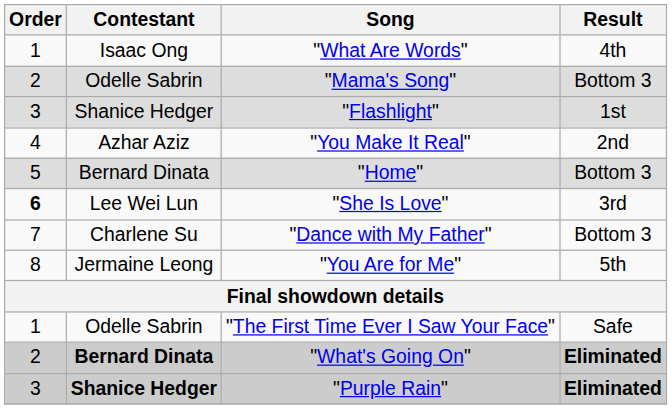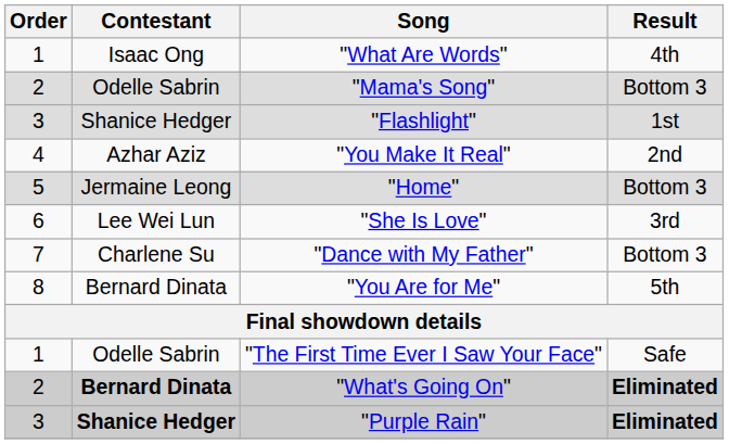 <table class="wikitable plainrowheaders" style="text-align:center;">
 <tr>
 <th scope="col">Order</th>
 <th scope="col">Contestant</th>
 <th scope="col">Song</th>
 <th scope="col">Result</th>
 </tr>
 <tr>
 <td scope="row">1</td>
 <td>Isaac Ong</td>
 <td>"<a href='#'>What Are Words</a>"</td>
 <td>4th</td>
 </tr>
 <tr style="background:#ddd;">
 <td scope="row">2</td>
 <td>Odelle Sabrin</td>
 <td>"<a href='#'>Mama's Song</a>"</td>
 <td>Bottom 3</td>
 </tr>
 <tr style="background:#ddd;">
 <td scope="row">3</td>
 <td>Shanice Hedger</td>
 <td>"<a href='#'>Flashlight</a>"</td>
 <td>1st</td>
 </tr>
 <tr>
 <td scope="row">4</td>
 <td>Azhar Aziz</td>
 <td>"<a href='#'>You Make It Real</a>"</td>
 <td>2nd</td>
 </tr>
 <tr style="background:#ddd;">
 <td scope="row">5</td>
-<td>Bernard Dinata</td>
+<td>Jermaine Leong</td>
 <td>"<a href='#'>Home</a>"</td>
 <td>Bottom 3</td>
 </tr>
 <tr>
-<td scope="row"><strong>6</strong></td>
+<td scope="row">6</td>
 <td>Lee Wei Lun</td>
 <td>"<a href='#'>She Is Love</a>"</td>
 <td>3rd</td>
 </tr>
 <tr>
 <td scope="row">7</td>
 <td>Charlene Su</td>
 <td>"<a href='#'>Dance with My Father</a>"</td>
 <td>Bottom 3</td>
 </tr>
 <tr>
 <td scope="row">8</td>
-<td>Jermaine Leong</td>
+<td>Bernard Dinata</td>
 <td>"<a href='#'>You Are for Me</a>"</td>
 <td>5th</td>
 </tr>
 <tr>
 <th colspan=4 scope="col">Final showdown details</th>
 </tr>
 <tr>
 <td scope="row">1</td>
 <td>Odelle Sabrin</td>
 <td>"<a href='#'>The First Time Ever I Saw Your Face</a>"</td>
 <td>Safe</td>
 </tr>
 <tr style="background:#ccc;">
 <td scope="row">2</td>
 <td><strong>Bernard Dinata</strong></td>
 <td>"<a href='#'>What's Going On</a>"</td>
 <td><strong>Eliminated</strong></td>
 </tr>
 <tr style="background:#ccc;">
 <td scope="row">3</td>
 <td><strong>Shanice Hedger</strong></td>
 <td>"<a href='#'>Purple Rain</a>"</td>
 <td><strong>Eliminated</strong></td>
 </tr>
 <tr>
 </tr>
 </table>
